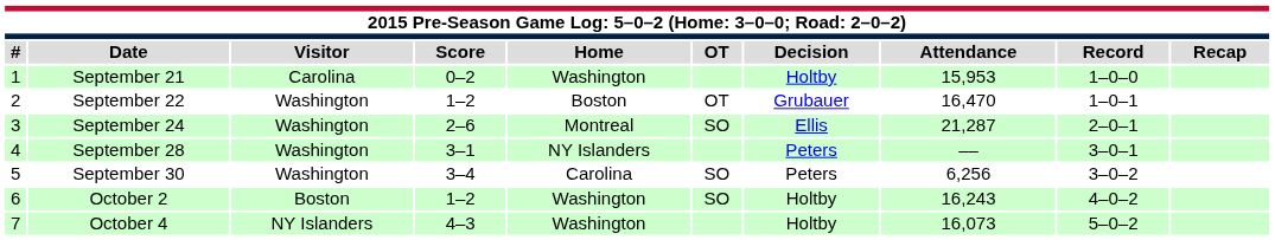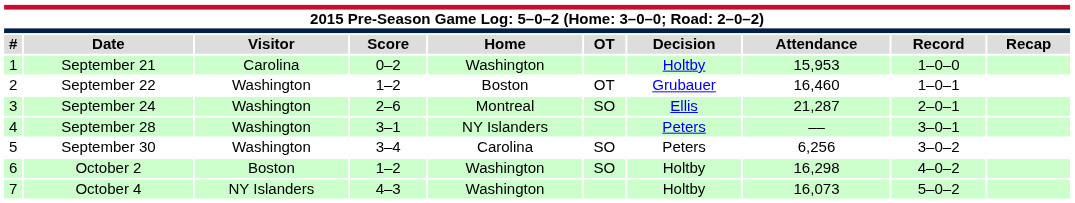 <table class="toccolours collapsible collapsed" style="width:90%; clear:both; margin:1.5em auto; text-align:center;">
 <tr>
 <th colspan=10 style="background:#fff; border-top:#C60C30 5px solid; border-bottom:#002147 5px solid;">2015 Pre-Season Game Log: 5–0–2 (Home: 3–0–0; Road: 2–0–2)</th>
 </tr>
 <tr style="text-align:center; background:#ddd;">
 <th>#</th>
 <th>Date</th>
 <th>Visitor</th>
 <th>Score</th>
 <th>Home</th>
 <th>OT</th>
 <th>Decision</th>
 <th>Attendance</th>
 <th>Record</th>
 <th>Recap</th>
 </tr>
 <tr style="text-align:center; background:#cfc;">
 <td>1</td>
 <td>September 21</td>
 <td>Carolina</td>
 <td>0–2</td>
 <td>Washington</td>
 <td></td>
 <td><a href='#'>Holtby</a></td>
 <td>15,953</td>
 <td>1–0–0</td>
 <td></td>
 </tr>
 <tr style="text-align:center; background:#fff;">
 <td>2</td>
 <td>September 22</td>
 <td>Washington</td>
 <td>1–2</td>
 <td>Boston</td>
 <td>OT</td>
 <td><a href='#'>Grubauer</a></td>
-<td>16,470</td>
+<td>16,460</td>
 <td>1–0–1</td>
 <td></td>
 </tr>
 <tr style="text-align:center; background:#cfc;">
 <td>3</td>
 <td>September 24</td>
 <td>Washington</td>
 <td>2–6</td>
 <td>Montreal</td>
 <td>SO</td>
 <td><a href='#'>Ellis</a></td>
 <td>21,287</td>
 <td>2–0–1</td>
 <td></td>
 </tr>
 <tr style="text-align:center; background:#cfc;">
 <td>4</td>
 <td>September 28</td>
 <td>Washington</td>
 <td>3–1</td>
 <td>NY Islanders</td>
 <td></td>
 <td><a href='#'>Peters</a></td>
 <td>––</td>
 <td>3–0–1</td>
 <td></td>
 </tr>
 <tr style="text-align:center; background:#fff;">
 <td>5</td>
 <td>September 30</td>
 <td>Washington</td>
 <td>3–4</td>
 <td>Carolina</td>
 <td>SO</td>
 <td>Peters</td>
 <td>6,256</td>
 <td>3–0–2</td>
 <td></td>
 </tr>
 <tr style="text-align:center; background:#cfc;">
 <td>6</td>
 <td>October 2</td>
 <td>Boston</td>
 <td>1–2</td>
 <td>Washington</td>
 <td>SO</td>
 <td>Holtby</td>
-<td>16,243</td>
+<td>16,298</td>
 <td>4–0–2</td>
 <td></td>
 </tr>
 <tr style="text-align:center; background:#cfc;">
 <td>7</td>
 <td>October 4</td>
 <td>NY Islanders</td>
 <td>4–3</td>
 <td>Washington</td>
 <td></td>
 <td>Holtby</td>
 <td>16,073</td>
 <td>5–0–2</td>
 <td></td>
 </tr>
 </table>
